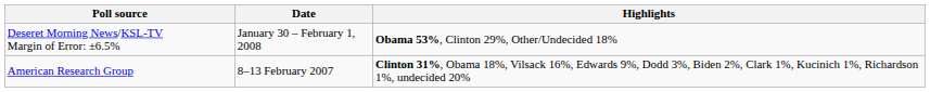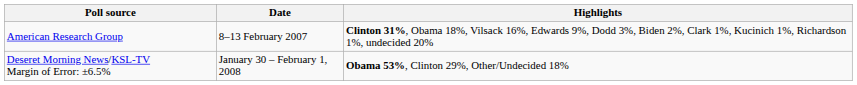 <table class="wikitable sortable">
 <tr>
 <th width="25%">Poll source</th>
 <th width="15%">Date</th>
 <th width="60%">Highlights</th>
 </tr>
 <tr>
+<td><a href='#'>American Research Group</a></td>
+<td>8–13 February 2007</td>
+<td><strong>Clinton 31%</strong>, Obama 18%, Vilsack 16%, Edwards 9%, Dodd 3%, Biden 2%, Clark 1%, Kucinich 1%, Richardson 1%, undecided 20%</td>
+</tr>
+<tr>
 <td><a href='#'>Deseret Morning News</a>/<a href='#'>KSL-TV</a><br>Margin of Error: ±6.5%</td>
 <td>January 30 – February 1, 2008</td>
 <td><strong>Obama 53%</strong>, Clinton 29%, Other/Undecided 18%</td>
 </tr>
-<tr>
-<td><a href='#'>American Research Group</a></td>
-<td>8–13 February 2007</td>
-<td><strong>Clinton 31%</strong>, Obama 18%, Vilsack 16%, Edwards 9%, Dodd 3%, Biden 2%, Clark 1%, Kucinich 1%, Richardson 1%, undecided 20%</td>
-</tr>
 </table>
